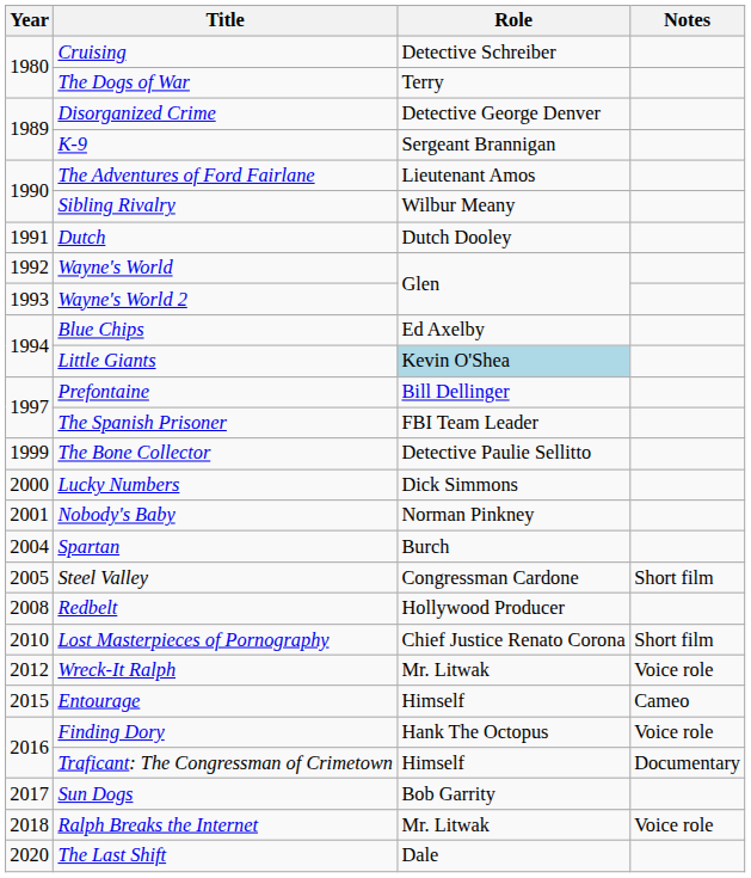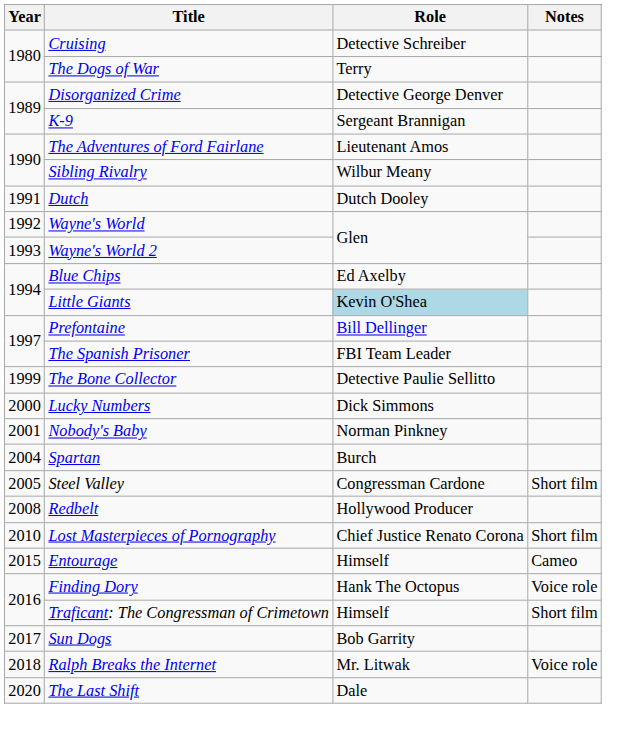 <table class="wikitable sortable">
 <tr>
 <th>Year</th>
 <th>Title</th>
 <th>Role</th>
 <th class="unsortable">Notes</th>
 </tr>
 <tr>
 <td rowspan="2">1980</td>
 <td><em><a href='#'>Cruising</a></em></td>
 <td>Detective Schreiber</td>
 <td></td>
 </tr>
 <tr>
 <td><em><a href='#'>The Dogs of War</a></em></td>
 <td>Terry</td>
 <td></td>
 </tr>
 <tr>
 <td rowspan="2">1989</td>
 <td><em><a href='#'>Disorganized Crime</a></em></td>
 <td>Detective George Denver</td>
 <td></td>
 </tr>
 <tr>
 <td><em><a href='#'>K-9</a></em></td>
 <td>Sergeant Brannigan</td>
 <td></td>
 </tr>
 <tr>
 <td rowspan="2">1990</td>
 <td><em><a href='#'>The Adventures of Ford Fairlane</a></em></td>
 <td>Lieutenant Amos</td>
 <td></td>
 </tr>
 <tr>
 <td><em><a href='#'>Sibling Rivalry</a></em></td>
 <td>Wilbur Meany</td>
 <td></td>
 </tr>
 <tr>
 <td>1991</td>
 <td><em><a href='#'>Dutch</a></em></td>
 <td>Dutch Dooley</td>
 <td></td>
 </tr>
 <tr>
 <td>1992</td>
 <td><em><a href='#'>Wayne's World</a></em></td>
 <td rowspan="2">Glen</td>
 <td></td>
 </tr>
 <tr>
 <td>1993</td>
 <td><em><a href='#'>Wayne's World 2</a></em></td>
 <td></td>
 </tr>
 <tr>
 <td rowspan="2">1994</td>
 <td><em><a href='#'>Blue Chips</a></em></td>
 <td>Ed Axelby</td>
 <td></td>
 </tr>
 <tr>
 <td><em><a href='#'>Little Giants</a></em></td>
 <td style="background: lightblue;">Kevin O'Shea</td>
 <td></td>
 </tr>
 <tr>
 <td rowspan="2">1997</td>
 <td><em><a href='#'>Prefontaine</a></em></td>
 <td><a href='#'>Bill Dellinger</a></td>
 <td></td>
 </tr>
 <tr>
 <td><em><a href='#'>The Spanish Prisoner</a></em></td>
 <td>FBI Team Leader</td>
 <td></td>
 </tr>
 <tr>
 <td>1999</td>
 <td><em><a href='#'>The Bone Collector</a></em></td>
 <td>Detective Paulie Sellitto</td>
 <td></td>
 </tr>
 <tr>
 <td>2000</td>
 <td><em><a href='#'>Lucky Numbers</a></em></td>
 <td>Dick Simmons</td>
 <td></td>
 </tr>
 <tr>
 <td>2001</td>
 <td><em><a href='#'>Nobody's Baby</a></em></td>
 <td>Norman Pinkney</td>
 <td></td>
 </tr>
 <tr>
 <td>2004</td>
 <td><em><a href='#'>Spartan</a></em></td>
 <td>Burch</td>
 <td></td>
 </tr>
 <tr>
 <td>2005</td>
 <td><em>Steel Valley</em></td>
 <td>Congressman Cardone</td>
 <td>Short film</td>
 </tr>
 <tr>
 <td>2008</td>
 <td><em><a href='#'>Redbelt</a></em></td>
 <td>Hollywood Producer</td>
 <td></td>
 </tr>
 <tr>
 <td>2010</td>
 <td><em><a href='#'>Lost Masterpieces of Pornography</a></em></td>
 <td>Chief Justice Renato Corona</td>
 <td>Short film</td>
 </tr>
 <tr>
-<td>2012</td>
-<td><em><a href='#'>Wreck-It Ralph</a></em></td>
-<td>Mr. Litwak</td>
-<td>Voice role</td>
-</tr>
-<tr>
 <td>2015</td>
 <td><em><a href='#'>Entourage</a></em></td>
 <td>Himself</td>
 <td>Cameo</td>
 </tr>
 <tr>
 <td rowspan="2">2016</td>
 <td><em><a href='#'>Finding Dory</a></em></td>
 <td>Hank The Octopus</td>
 <td>Voice role</td>
 </tr>
 <tr>
 <td><em><a href='#'>Traficant</a>: The Congressman of Crimetown</em></td>
 <td>Himself</td>
-<td>Documentary</td>
+<td>Short film</td>
 </tr>
 <tr>
 <td>2017</td>
 <td><em><a href='#'>Sun Dogs</a></em></td>
 <td>Bob Garrity</td>
 <td></td>
 </tr>
 <tr>
 <td>2018</td>
 <td><em><a href='#'>Ralph Breaks the Internet</a></em></td>
 <td>Mr. Litwak</td>
 <td>Voice role</td>
 </tr>
 <tr>
 <td>2020</td>
 <td><em><a href='#'>The Last Shift</a></em></td>
 <td>Dale</td>
 <td></td>
 </tr>
 </table>
